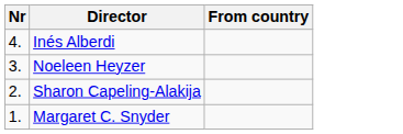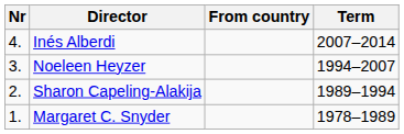 <table class="wikitable">
 <tr>
 <th>Nr</th>
 <th>Director</th>
 <th>From country</th>
+<th>Term</th>
 </tr>
 <tr>
 <td>4.</td>
 <td><a href='#'>Inés Alberdi</a></td>
 <td></td>
+<td>2007–2014</td>
 </tr>
 <tr>
 <td>3.</td>
 <td><a href='#'>Noeleen Heyzer</a></td>
 <td></td>
+<td>1994–2007</td>
 </tr>
 <tr>
 <td>2.</td>
 <td><a href='#'>Sharon Capeling-Alakija</a></td>
 <td></td>
+<td>1989–1994</td>
 </tr>
 <tr>
 <td>1.</td>
 <td><a href='#'>Margaret C. Snyder</a></td>
 <td></td>
+<td>1978–1989</td>
 </tr>
 </table>
